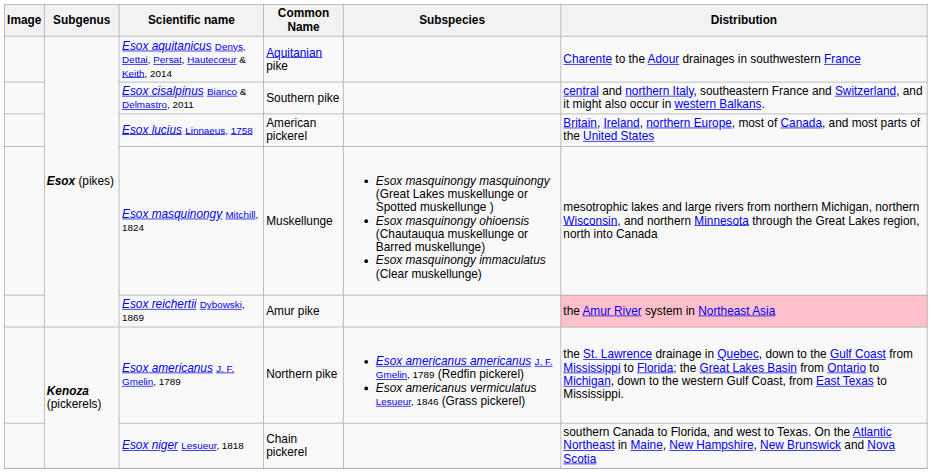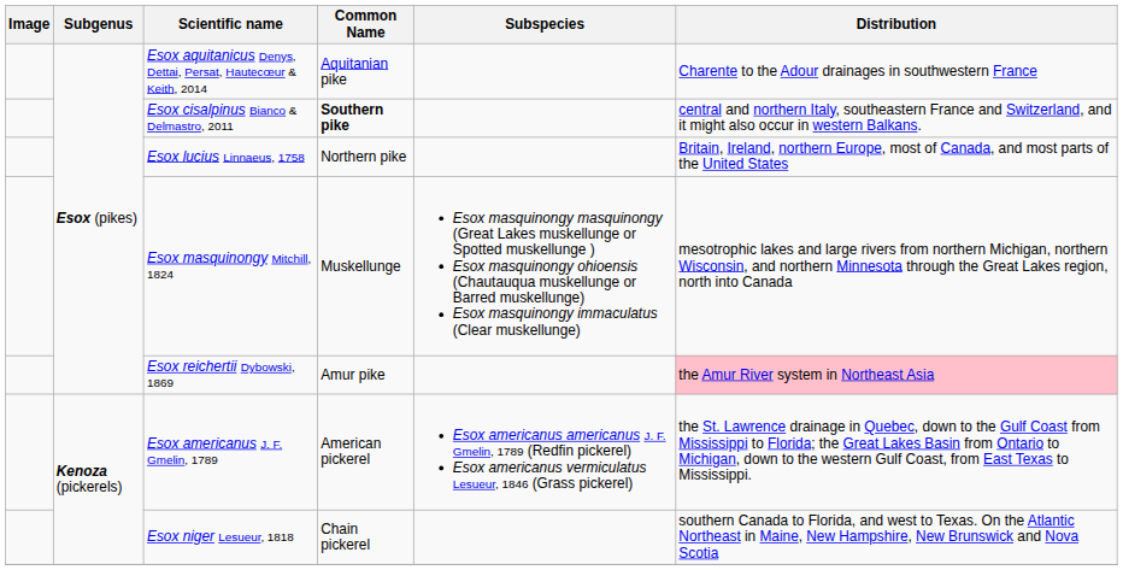 <table class="wikitable">
 <tr>
 <th>Image</th>
 <th>Subgenus</th>
 <th>Scientific name</th>
 <th>Common Name</th>
 <th>Subspecies</th>
 <th>Distribution</th>
 </tr>
 <tr>
 <td></td>
 <td rowspan="5"><strong><em>Esox</em></strong> (pikes)</td>
 <td><em><a href='#'>Esox aquitanicus</a></em> <small><a href='#'>Denys</a>, <a href='#'>Dettai</a>, <a href='#'>Persat</a>, <a href='#'>Hautecœur</a> & <a href='#'>Keith</a>, 2014</small></td>
 <td><a href='#'>Aquitanian</a> pike</td>
 <td></td>
 <td><a href='#'>Charente</a> to the <a href='#'>Adour</a> drainages in southwestern <a href='#'>France</a></td>
 </tr>
 <tr>
 <td></td>
 <td><em><a href='#'>Esox cisalpinus</a></em> <small><a href='#'>Bianco</a> & <a href='#'>Delmastro</a>, 2011</small></td>
-<td>Southern pike</td>
+<td><strong>Southern pike</strong></td>
 <td></td>
 <td><a href='#'>central</a> and <a href='#'>northern Italy</a>, southeastern France and <a href='#'>Switzerland</a>, and it might also occur in <a href='#'>western Balkans</a>.</td>
 </tr>
 <tr>
 <td></td>
 <td><em><a href='#'>Esox lucius</a></em> <small><a href='#'>Linnaeus</a>, <a href='#'>1758</a></small></td>
-<td>American pickerel</td>
+<td>Northern pike</td>
 <td></td>
 <td><a href='#'>Britain</a>, <a href='#'>Ireland</a>, <a href='#'>northern Europe</a>, most of <a href='#'>Canada</a>, and most parts of the <a href='#'>United States</a></td>
 </tr>
 <tr>
 <td></td>
 <td><em><a href='#'>Esox masquinongy</a></em> <small><a href='#'>Mitchill</a>, 1824</small></td>
 <td>Muskellunge</td>
 <td><br><ul><li><em>Esox masquinongy masquinongy</em> (Great Lakes muskellunge or Spotted muskellunge )</li><li><em>Esox masquinongy ohioensis</em> (Chautauqua muskellunge or Barred muskellunge)</li><li><em>Esox masquinongy immaculatus</em> (Clear muskellunge)</li></ul></td>
 <td>mesotrophic lakes and large rivers from northern Michigan, northern <a href='#'>Wisconsin</a>, and northern <a href='#'>Minnesota</a> through the Great Lakes region, north into Canada</td>
 </tr>
 <tr>
 <td></td>
 <td><em><a href='#'>Esox reichertii</a></em> <small><a href='#'>Dybowski</a>, 1869</small></td>
 <td>Amur pike</td>
 <td></td>
 <td style="background: pink;">the <a href='#'>Amur River</a> system in <a href='#'>Northeast Asia</a></td>
 </tr>
 <tr>
 <td></td>
 <td rowspan="2"><strong><em>Kenoza</em></strong> (pickerels)</td>
 <td><em><a href='#'>Esox americanus</a></em> <small><a href='#'>J. F. Gmelin</a>, 1789</small></td>
-<td>Northern pike</td>
+<td>American pickerel</td>
 <td><br><ul><li><em><a href='#'>Esox americanus americanus</a></em> <small><a href='#'>J. F. Gmelin</a>, 1789</small> (Redfin pickerel)</li><li><em>Esox americanus vermiculatus</em> <small><a href='#'>Lesueur</a>, 1846</small> (Grass pickerel)</li></ul></td>
 <td>the <a href='#'>St. Lawrence</a> drainage in <a href='#'>Quebec</a>, down to the <a href='#'>Gulf Coast</a> from <a href='#'>Mississippi</a> to <a href='#'>Florida</a>; the <a href='#'>Great Lakes Basin</a> from <a href='#'>Ontario</a> to <a href='#'>Michigan</a>, down to the western Gulf Coast, from <a href='#'>East Texas</a> to Mississippi.</td>
 </tr>
 <tr>
 <td></td>
 <td><em><a href='#'>Esox niger</a></em> <small><a href='#'>Lesueur</a>, 1818</small></td>
 <td>Chain pickerel</td>
 <td></td>
 <td>southern Canada to Florida, and west to Texas. On the <a href='#'>Atlantic Northeast</a> in <a href='#'>Maine</a>, <a href='#'>New Hampshire</a>, <a href='#'>New Brunswick</a> and <a href='#'>Nova Scotia</a></td>
 </tr>
 <tr>
 </tr>
 </table>
